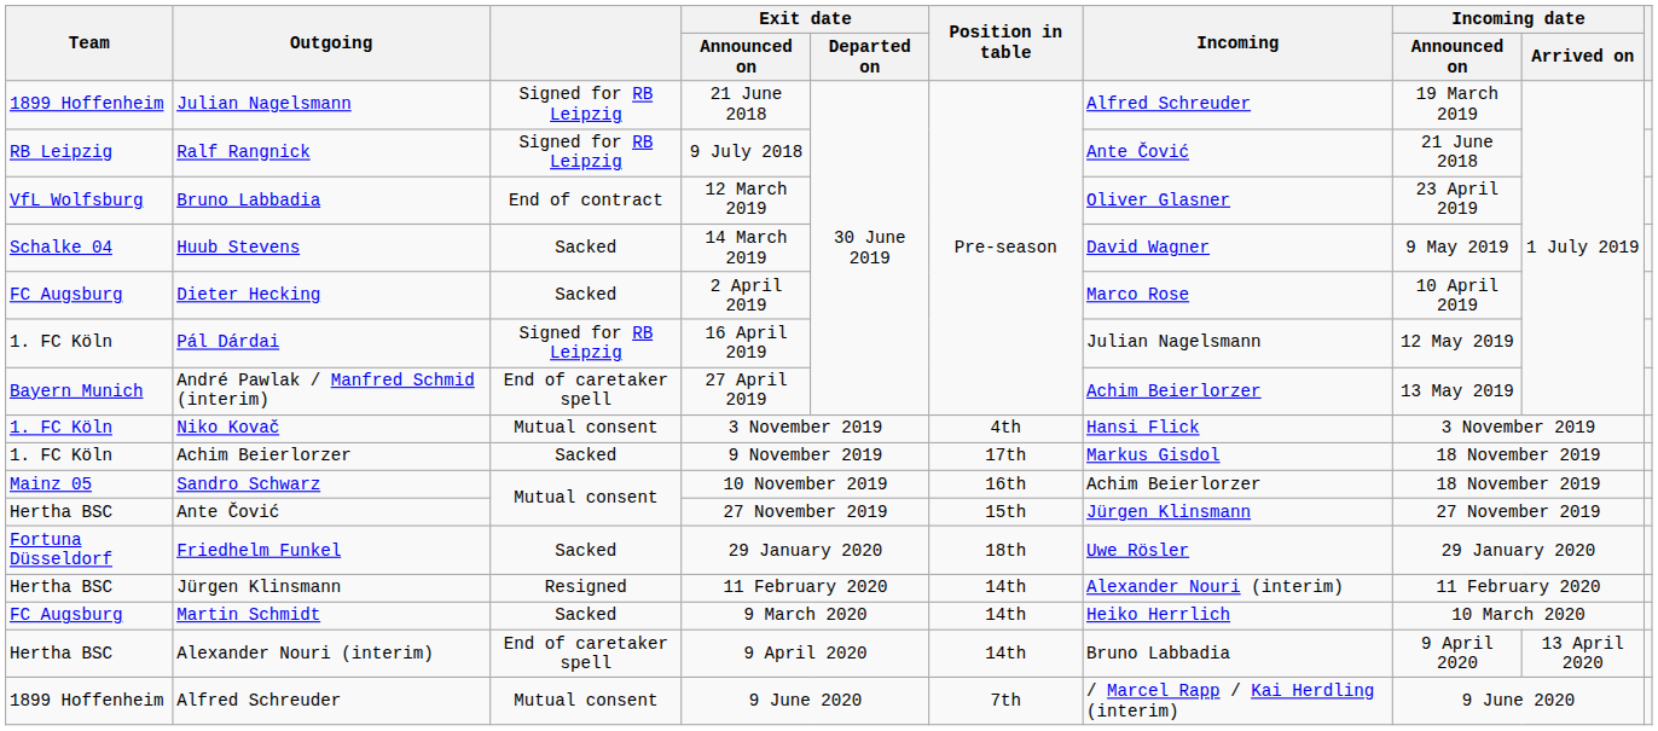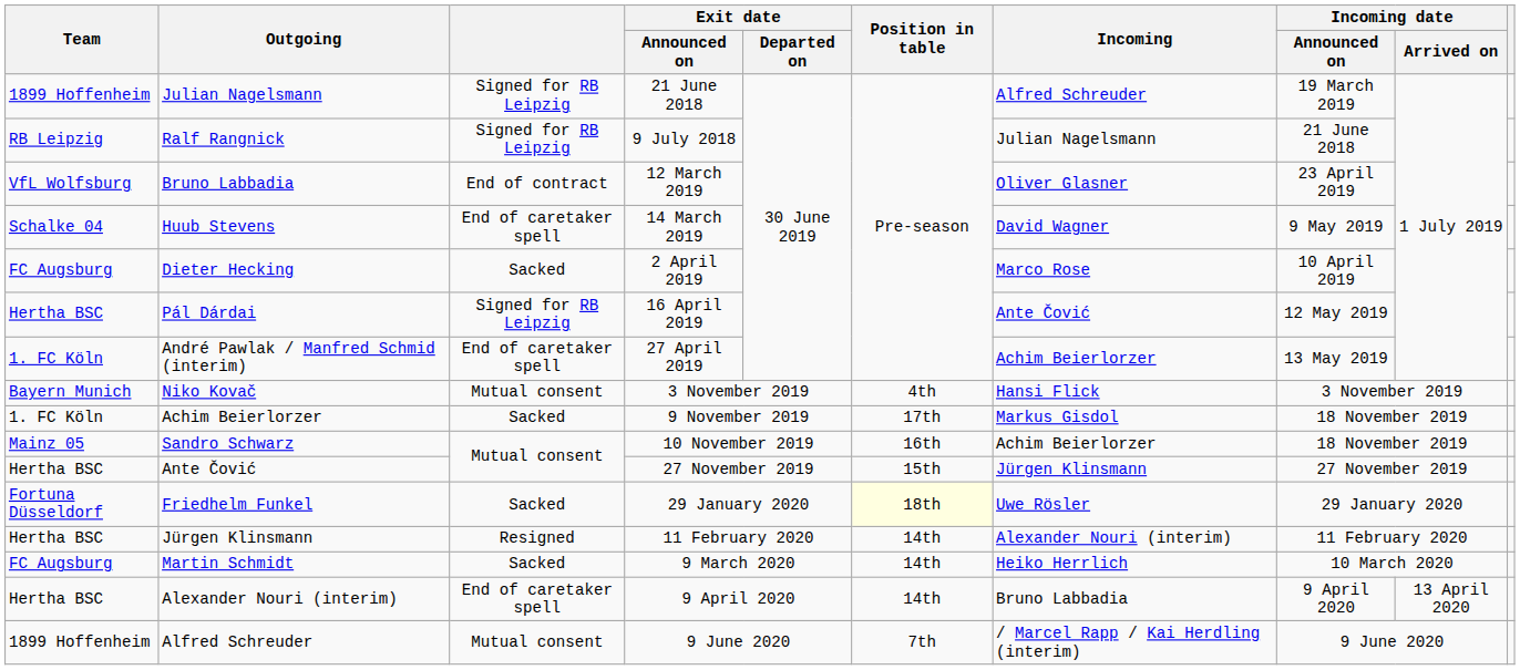 <table class="wikitable sortable" style="text-align:center">
 <tr>
 <th rowspan="2">Team</th>
 <th rowspan="2">Outgoing</th>
 <th rowspan="2"></th>
 <th colspan="2">Exit date</th>
 <th rowspan="2">Position in table</th>
 <th rowspan="2">Incoming</th>
 <th colspan="2">Incoming date</th>
 <th rowspan="2"></th>
 </tr>
 <tr>
 <th>Announced on</th>
 <th>Departed on</th>
 <th>Announced on</th>
 <th>Arrived on</th>
 </tr>
 <tr>
 <td align="left"><a href='#'>1899 Hoffenheim</a></td>
 <td align="left"> <a href='#'>Julian Nagelsmann</a></td>
 <td>Signed for <a href='#'>RB Leipzig</a></td>
 <td>21 June 2018</td>
 <td rowspan="7">30 June 2019</td>
 <td rowspan="7">Pre-season</td>
 <td align="left"> <a href='#'>Alfred Schreuder</a></td>
 <td>19 March 2019</td>
 <td rowspan="7">1 July 2019</td>
 <td></td>
 </tr>
 <tr>
 <td align="left"><a href='#'>RB Leipzig</a></td>
 <td align="left"> <a href='#'>Ralf Rangnick</a></td>
 <td>Signed for <a href='#'>RB Leipzig</a></td>
 <td>9 July 2018</td>
-<td align="left"> <a href='#'>Ante Čović</a></td>
+<td align="left"> Julian Nagelsmann</td>
 <td>21 June 2018</td>
 <td></td>
 </tr>
 <tr>
 <td align="left"><a href='#'>VfL Wolfsburg</a></td>
 <td align="left"> <a href='#'>Bruno Labbadia</a></td>
 <td>End of contract</td>
 <td>12 March 2019</td>
 <td align="left"> <a href='#'>Oliver Glasner</a></td>
 <td>23 April 2019</td>
 <td></td>
 </tr>
 <tr>
 <td align="left"><a href='#'>Schalke 04</a></td>
 <td align="left"> <a href='#'>Huub Stevens</a></td>
-<td>Sacked</td>
+<td>End of caretaker spell</td>
 <td>14 March 2019</td>
 <td align="left"> <a href='#'>David Wagner</a></td>
 <td>9 May 2019</td>
 <td></td>
 </tr>
 <tr>
 <td align="left"><a href='#'>FC Augsburg</a></td>
 <td align="left"> <a href='#'>Dieter Hecking</a></td>
 <td>Sacked</td>
 <td>2 April 2019</td>
 <td align="left"> <a href='#'>Marco Rose</a></td>
 <td>10 April 2019</td>
 <td></td>
 </tr>
 <tr>
-<td align="left">1. FC Köln</td>
+<td align="left"><a href='#'>Hertha BSC</a></td>
 <td align="left"> <a href='#'>Pál Dárdai</a></td>
 <td>Signed for <a href='#'>RB Leipzig</a></td>
 <td>16 April 2019</td>
-<td align="left"> Julian Nagelsmann</td>
+<td align="left"> <a href='#'>Ante Čović</a></td>
 <td>12 May 2019</td>
 <td></td>
 </tr>
 <tr>
-<td align="left"><a href='#'>Bayern Munich</a></td>
+<td align="left"><a href='#'>1. FC Köln</a></td>
 <td align="left"> André Pawlak /  <a href='#'>Manfred Schmid</a> (interim)</td>
 <td>End of caretaker spell</td>
 <td>27 April 2019</td>
 <td align="left"> <a href='#'>Achim Beierlorzer</a></td>
 <td>13 May 2019</td>
 <td></td>
 </tr>
 <tr>
-<td align="left"><a href='#'>1. FC Köln</a></td>
+<td align="left"><a href='#'>Bayern Munich</a></td>
 <td align="left"> <a href='#'>Niko Kovač</a></td>
 <td>Mutual consent</td>
 <td colspan="2">3 November 2019</td>
 <td>4th</td>
 <td align="left"> <a href='#'>Hansi Flick</a></td>
 <td colspan="2">3 November 2019</td>
 <td></td>
 </tr>
 <tr>
 <td align="left">1. FC Köln</td>
 <td align="left"> Achim Beierlorzer</td>
 <td>Sacked</td>
 <td colspan="2">9 November 2019</td>
 <td>17th</td>
 <td align="left"> <a href='#'>Markus Gisdol</a></td>
 <td colspan="2">18 November 2019</td>
 <td></td>
 </tr>
 <tr>
 <td align="left"><a href='#'>Mainz 05</a></td>
 <td align="left"> <a href='#'>Sandro Schwarz</a></td>
 <td rowspan="2">Mutual consent</td>
 <td colspan="2">10 November 2019</td>
 <td>16th</td>
 <td align="left"> Achim Beierlorzer</td>
 <td colspan="2">18 November 2019</td>
 <td></td>
 </tr>
 <tr>
 <td align="left">Hertha BSC</td>
 <td align="left"> Ante Čović</td>
 <td colspan="2">27 November 2019</td>
 <td>15th</td>
 <td align="left"> <a href='#'>Jürgen Klinsmann</a></td>
 <td colspan="2">27 November 2019</td>
 <td></td>
 </tr>
 <tr>
 <td align="left"><a href='#'>Fortuna Düsseldorf</a></td>
 <td align="left"> <a href='#'>Friedhelm Funkel</a></td>
 <td>Sacked</td>
 <td colspan="2">29 January 2020</td>
-<td>18th</td>
+<td style="background: lightyellow;">18th</td>
 <td align="left"> <a href='#'>Uwe Rösler</a></td>
 <td colspan="2">29 January 2020</td>
 <td></td>
 </tr>
 <tr>
 <td align="left">Hertha BSC</td>
 <td align="left"> Jürgen Klinsmann</td>
 <td>Resigned</td>
 <td colspan="2">11 February 2020</td>
 <td>14th</td>
 <td align="left"> <a href='#'>Alexander Nouri</a> (interim)</td>
 <td colspan="2">11 February 2020</td>
 <td></td>
 </tr>
 <tr>
 <td align="left"><a href='#'>FC Augsburg</a></td>
 <td align="left"> <a href='#'>Martin Schmidt</a></td>
 <td>Sacked</td>
 <td colspan="2">9 March 2020</td>
 <td>14th</td>
 <td align="left"> <a href='#'>Heiko Herrlich</a></td>
 <td colspan="2">10 March 2020</td>
 <td></td>
 </tr>
 <tr>
 <td align="left">Hertha BSC</td>
 <td align="left"> Alexander Nouri (interim)</td>
 <td>End of caretaker spell</td>
 <td colspan="2">9 April 2020</td>
 <td>14th</td>
 <td align="left"> Bruno Labbadia</td>
 <td>9 April 2020</td>
 <td>13 April 2020</td>
 <td></td>
 </tr>
 <tr>
 <td align="left">1899 Hoffenheim</td>
 <td align="left"> Alfred Schreuder</td>
 <td>Mutual consent</td>
 <td colspan="2">9 June 2020</td>
 <td>7th</td>
 <td align="left">  /  <a href='#'>Marcel Rapp</a> /  <a href='#'>Kai Herdling</a> (interim)</td>
 <td colspan="2">9 June 2020</td>
 <td></td>
 </tr>
 </table>
